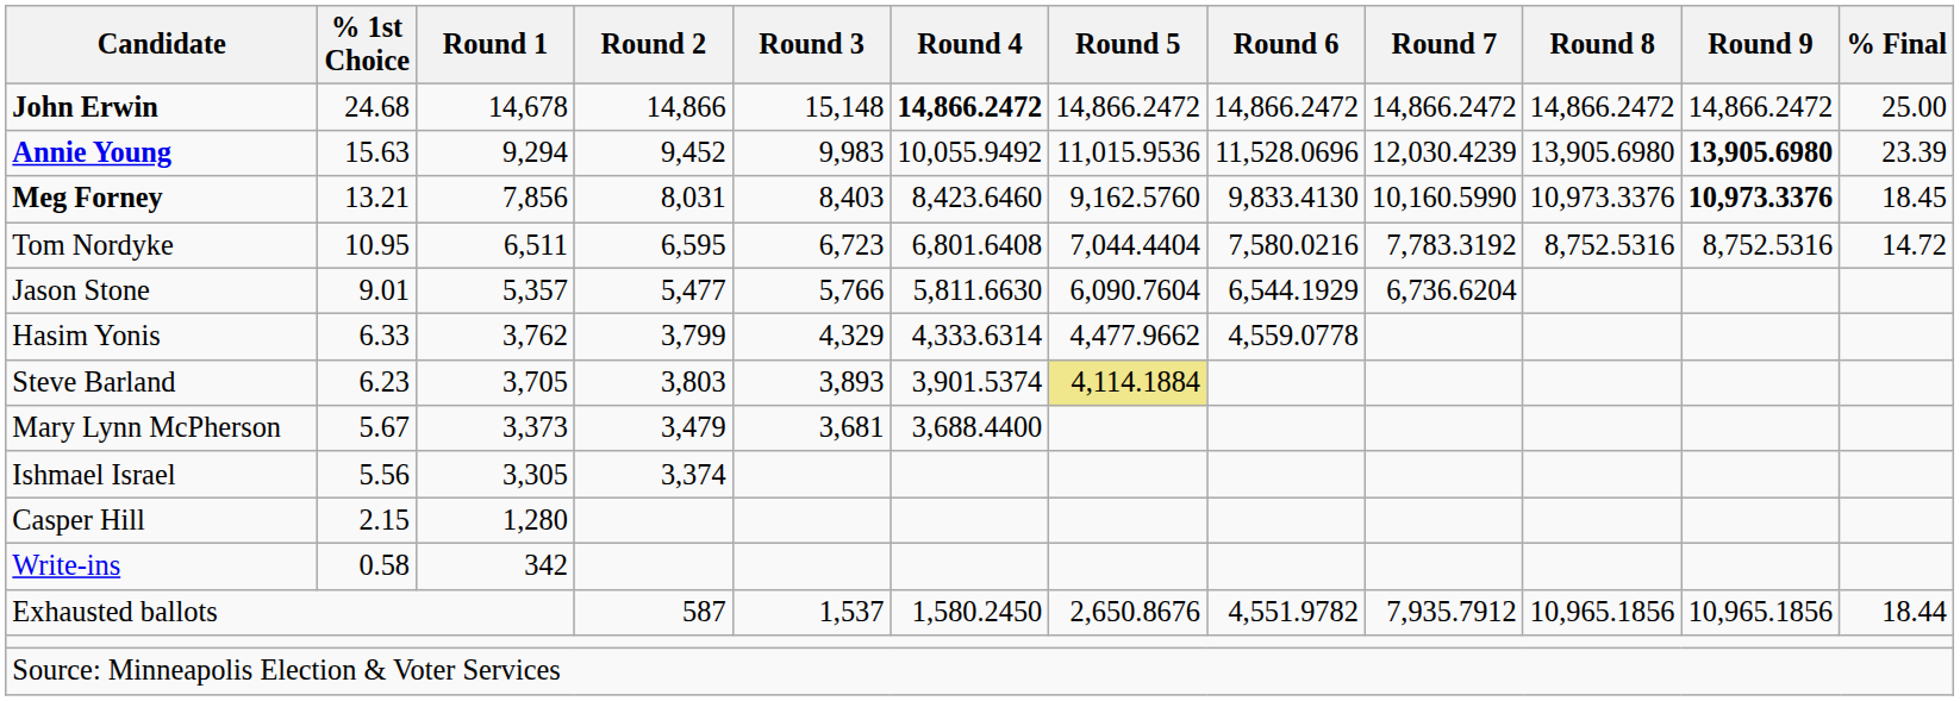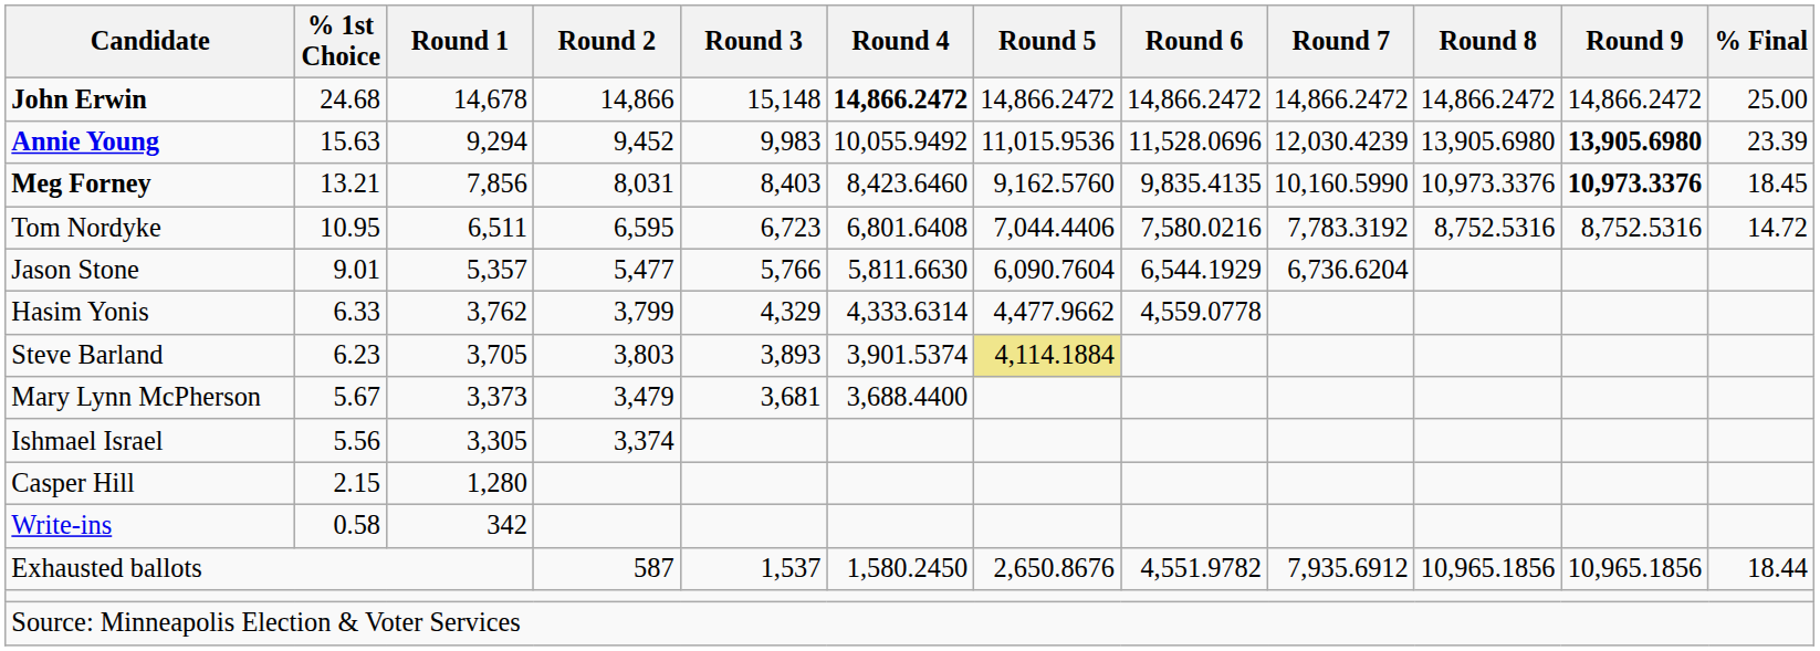 <table class="wikitable">
 <tr>
 <th style="width:165px">Candidate</th>
 <th>% 1st<br>Choice</th>
 <th style="width:80px">Round 1</th>
 <th style="width:80px">Round 2</th>
 <th style="width:80px">Round 3</th>
 <th style="width:80px">Round 4</th>
 <th style="width:80px">Round 5</th>
 <th style="width:80px">Round 6</th>
 <th style="width:80px">Round 7</th>
 <th style="width:80px">Round 8</th>
 <th style="width:80px">Round 9</th>
 <th>% Final</th>
 </tr>
 <tr>
 <td><strong>John Erwin</strong></td>
 <td align="right">24.68</td>
 <td align="right">14,678</td>
 <td align="right">14,866</td>
 <td align="right">15,148</td>
 <td align="right"><strong>14,866.2472</strong></td>
 <td align="right">14,866.2472</td>
 <td align="right">14,866.2472</td>
 <td align="right">14,866.2472</td>
 <td align="right">14,866.2472</td>
 <td align="right">14,866.2472</td>
 <td align="right">25.00</td>
 </tr>
 <tr>
 <td><strong><a href='#'>Annie Young</a></strong></td>
 <td align="right">15.63</td>
 <td align="right">9,294</td>
 <td align="right">9,452</td>
 <td align="right">9,983</td>
 <td align="right">10,055.9492</td>
 <td align="right">11,015.9536</td>
 <td align="right">11,528.0696</td>
 <td align="right">12,030.4239</td>
 <td align="right">13,905.6980</td>
 <td align="right"><strong>13,905.6980</strong></td>
 <td align="right">23.39</td>
 </tr>
 <tr>
 <td><strong>Meg Forney</strong></td>
 <td align="right">13.21</td>
 <td align="right">7,856</td>
 <td align="right">8,031</td>
 <td align="right">8,403</td>
 <td align="right">8,423.6460</td>
 <td align="right">9,162.5760</td>
-<td align="right">9,833.4130</td>
+<td align="right">9,835.4135</td>
 <td align="right">10,160.5990</td>
 <td align="right">10,973.3376</td>
 <td align="right"><strong>10,973.3376</strong></td>
 <td align="right">18.45</td>
 </tr>
 <tr>
 <td>Tom Nordyke</td>
 <td align="right">10.95</td>
 <td align="right">6,511</td>
 <td align="right">6,595</td>
 <td align="right">6,723</td>
 <td align="right">6,801.6408</td>
-<td align="right">7,044.4404</td>
+<td align="right">7,044.4406</td>
 <td align="right">7,580.0216</td>
 <td align="right">7,783.3192</td>
 <td align="right">8,752.5316</td>
 <td align="right">8,752.5316</td>
 <td align="right">14.72</td>
 </tr>
 <tr>
 <td>Jason Stone</td>
 <td align="right">9.01</td>
 <td align="right">5,357</td>
 <td align="right">5,477</td>
 <td align="right">5,766</td>
 <td align="right">5,811.6630</td>
 <td align="right">6,090.7604</td>
 <td align="right">6,544.1929</td>
 <td align="right">6,736.6204</td>
 <td align="right"></td>
 <td align="right"></td>
 <td></td>
 </tr>
 <tr>
 <td>Hasim Yonis</td>
 <td align="right">6.33</td>
 <td align="right">3,762</td>
 <td align="right">3,799</td>
 <td align="right">4,329</td>
 <td align="right">4,333.6314</td>
 <td align="right">4,477.9662</td>
 <td align="right">4,559.0778</td>
 <td align="right"></td>
 <td align="right"></td>
 <td align="right"></td>
 <td></td>
 </tr>
 <tr>
 <td>Steve Barland</td>
 <td align="right">6.23</td>
 <td align="right">3,705</td>
 <td align="right">3,803</td>
 <td align="right">3,893</td>
 <td align="right">3,901.5374</td>
 <td align="right" style="background: khaki;">4,114.1884</td>
 <td align="right"></td>
 <td align="right"></td>
 <td align="right"></td>
 <td align="right"></td>
 <td></td>
 </tr>
 <tr>
 <td>Mary Lynn McPherson</td>
 <td align="right">5.67</td>
 <td align="right">3,373</td>
 <td align="right">3,479</td>
 <td align="right">3,681</td>
 <td align="right">3,688.4400</td>
 <td align="right"></td>
 <td align="right"></td>
 <td align="right"></td>
 <td align="right"></td>
 <td align="right"></td>
 <td></td>
 </tr>
 <tr>
 <td>Ishmael Israel</td>
 <td align="right">5.56</td>
 <td align="right">3,305</td>
 <td align="right">3,374</td>
 <td align="right"></td>
 <td align="right"></td>
 <td align="right"></td>
 <td align="right"></td>
 <td align="right"></td>
 <td align="right"></td>
 <td align="right"></td>
 <td></td>
 </tr>
 <tr>
 <td>Casper Hill</td>
 <td align="right">2.15</td>
 <td align="right">1,280</td>
 <td align="right"></td>
 <td align="right"></td>
 <td align="right"></td>
 <td align="right"></td>
 <td align="right"></td>
 <td align="right"></td>
 <td align="right"></td>
 <td align="right"></td>
 <td></td>
 </tr>
 <tr>
 <td><a href='#'>Write-ins</a></td>
 <td align="right">0.58</td>
 <td align="right">342</td>
 <td align="right"></td>
 <td align="right"></td>
 <td align="right"></td>
 <td align="right"></td>
 <td align="right"></td>
 <td align="right"></td>
 <td align="right"></td>
 <td align="right"></td>
 <td></td>
 </tr>
 <tr>
 <td colspan="3">Exhausted ballots</td>
 <td align="right">587</td>
 <td align="right">1,537</td>
 <td align="right">1,580.2450</td>
 <td align="right">2,650.8676</td>
 <td align="right">4,551.9782</td>
-<td align="right">7,935.7912</td>
+<td align="right">7,935.6912</td>
 <td align="right">10,965.1856</td>
 <td align="right">10,965.1856</td>
 <td align="right">18.44</td>
 </tr>
 <tr>
 <td colspan="12"></td>
 </tr>
 <tr>
 <td colspan="12">Source: Minneapolis Election & Voter Services</td>
 </tr>
 </table>
